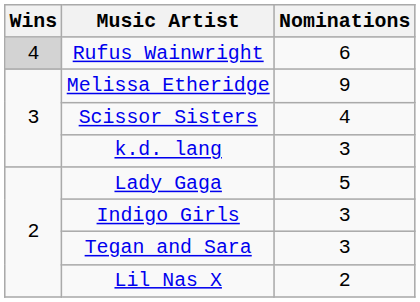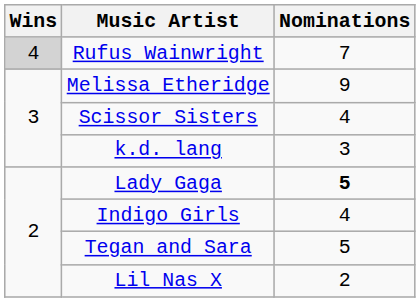 <table class="wikitable" style="text-align:center;">
 <tr>
 <th scope="col" width="8">Wins</th>
 <th scope="col">Music Artist</th>
 <th scope="col" width="8">Nominations</th>
 </tr>
 <tr>
 <td style="background: lightgrey; text-align:center">4</td>
 <td><a href='#'>Rufus Wainwright</a></td>
-<td>6</td>
+<td>7</td>
 </tr>
 <tr>
 <td rowspan=3>3</td>
 <td><a href='#'>Melissa Etheridge</a></td>
 <td>9</td>
 </tr>
 <tr>
 <td><a href='#'>Scissor Sisters</a></td>
 <td>4</td>
 </tr>
 <tr>
 <td><a href='#'>k.d. lang</a></td>
 <td>3</td>
 </tr>
 <tr>
 <td rowspan=4>2</td>
 <td><a href='#'>Lady Gaga</a></td>
-<td>5</td>
+<td><strong>5</strong></td>
 </tr>
 <tr>
 <td><a href='#'>Indigo Girls</a></td>
-<td>3</td>
+<td>4</td>
 </tr>
 <tr>
 <td><a href='#'>Tegan and Sara</a></td>
-<td>3</td>
+<td>5</td>
 </tr>
 <tr>
 <td><a href='#'>Lil Nas X</a></td>
 <td>2</td>
 </tr>
 </table>
